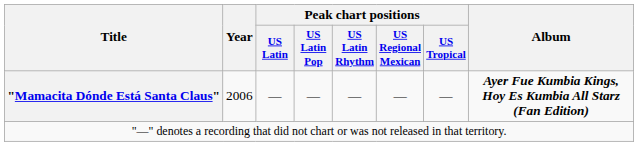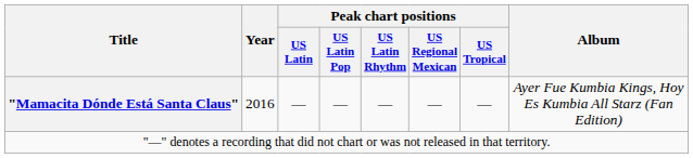 <table class="wikitable plainrowheaders" style="text-align:center;">
 <tr>
 <th rowspan="2" style="width:25,5em;">Title</th>
 <th rowspan="2" style="width:1em;">Year</th>
 <th colspan="5" style="width:2em;">Peak chart positions</th>
 <th rowspan="2" style="width:12em;">Album</th>
 </tr>
 <tr style="font-size:smaller;">
 <th scope="col" style="width:40px;"><a href='#'>US<br>Latin</a></th>
 <th scope="col" style="width:40px;"><a href='#'>US<br>Latin<br>Pop</a></th>
 <th scope="col" style="width:40px;"><a href='#'>US<br>Latin<br>Rhythm</a></th>
 <th scope="col" style="width:40px;"><a href='#'>US<br>Regional<br>Mexican</a></th>
 <th scope="col" style="width:40px;"><a href='#'>US<br>Tropical</a></th>
 </tr>
 <tr>
 <th scope="row">"<a href='#'>Mamacita Dónde Está Santa Claus</a>"</th>
-<td rowspan="1">2006</td>
+<td rowspan="1">2016</td>
 <td>—</td>
 <td>—</td>
 <td>—</td>
 <td>—</td>
 <td>—</td>
-<td rowspan="1"><strong><em>Ayer Fue Kumbia Kings, Hoy Es Kumbia All Starz (Fan Edition)</em></strong></td>
+<td rowspan="1"><em>Ayer Fue Kumbia Kings, Hoy Es Kumbia All Starz (Fan Edition)</em></td>
 </tr>
 <tr>
 <td colspan="13" style="font-size:90%">"—" denotes a recording that did not chart or was not released in that territory.</td>
 </tr>
 </table>
